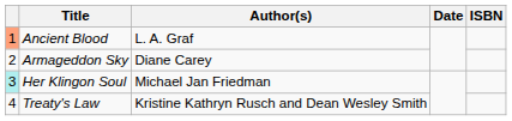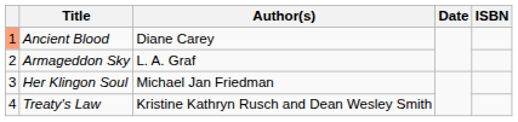 <table class="wikitable">
 <tr>
 <th></th>
 <th>Title</th>
 <th>Author(s)</th>
 <th>Date</th>
 <th>ISBN</th>
 </tr>
 <tr>
 <td style="background: lightsalmon;">1</td>
 <td><em>Ancient Blood</em></td>
-<td>L. A. Graf</td>
+<td>Diane Carey</td>
 <td rowspan="2"></td>
 <td></td>
 </tr>
 <tr>
 <td>2</td>
 <td><em>Armageddon Sky</em></td>
-<td>Diane Carey</td>
+<td>L. A. Graf</td>
 <td></td>
 </tr>
 <tr>
-<td style="background: paleturquoise;">3</td>
+<td>3</td>
 <td><em>Her Klingon Soul</em></td>
 <td>Michael Jan Friedman</td>
 <td rowspan="2"></td>
 <td></td>
 </tr>
 <tr>
 <td>4</td>
 <td><em>Treaty's Law</em></td>
 <td>Kristine Kathryn Rusch and Dean Wesley Smith</td>
 <td></td>
 </tr>
 </table>
